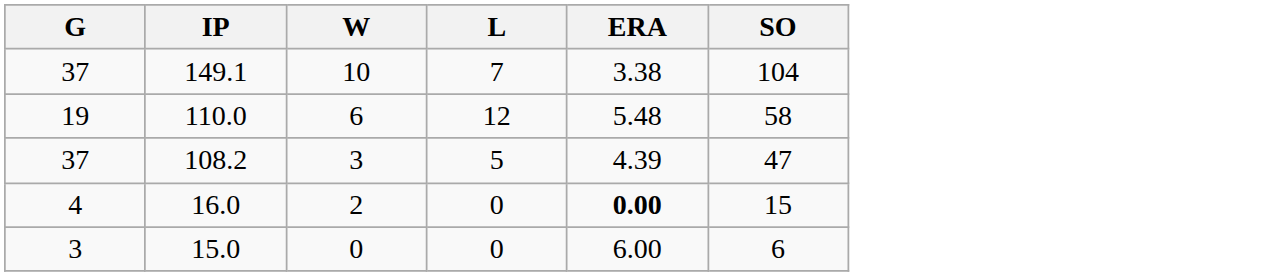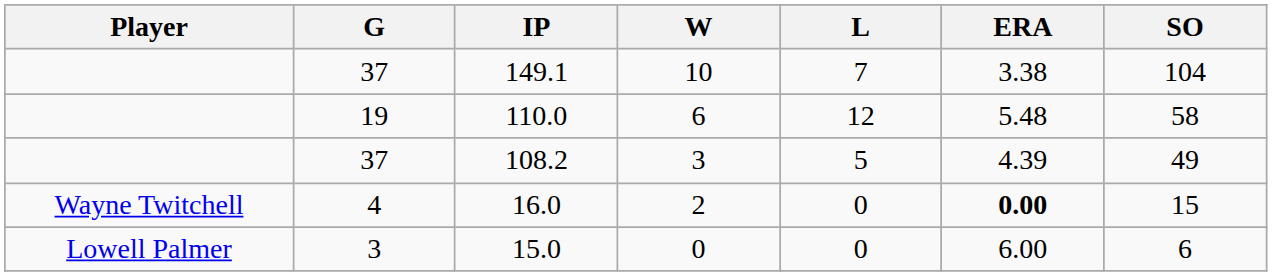 <table class="wikitable sortable">
 <tr>
+<th bgcolor="#DDDDFF" width="16%">Player</th>
 <th bgcolor="#DDDDFF" width="9%">G</th>
 <th bgcolor="#DDDDFF" width="9%">IP</th>
 <th bgcolor="#DDDDFF" width="9%">W</th>
 <th bgcolor="#DDDDFF" width="9%">L</th>
 <th bgcolor="#DDDDFF" width="9%">ERA</th>
 <th bgcolor="#DDDDFF" width="9%">SO</th>
 </tr>
 <tr align="center">
+<td></td>
 <td>37</td>
 <td>149.1</td>
 <td>10</td>
 <td>7</td>
 <td>3.38</td>
 <td>104</td>
 </tr>
 <tr align="center">
+<td></td>
 <td>19</td>
 <td>110.0</td>
 <td>6</td>
 <td>12</td>
 <td>5.48</td>
 <td>58</td>
 </tr>
 <tr align="center">
+<td></td>
 <td>37</td>
 <td>108.2</td>
 <td>3</td>
 <td>5</td>
 <td>4.39</td>
-<td>47</td>
+<td>49</td>
 </tr>
 <tr align="center">
+<td><a href='#'>Wayne Twitchell</a></td>
 <td>4</td>
 <td>16.0</td>
 <td>2</td>
 <td>0</td>
 <td><strong>0.00</strong></td>
 <td>15</td>
 </tr>
 <tr align=center>
+<td><a href='#'>Lowell Palmer</a></td>
 <td>3</td>
 <td>15.0</td>
 <td>0</td>
 <td>0</td>
 <td>6.00</td>
 <td>6</td>
 </tr>
 </table>
